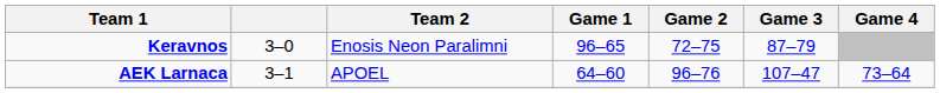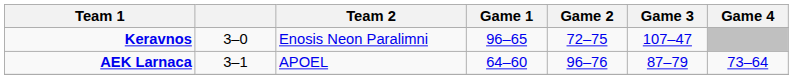 <table class=wikitable style="text-align:center">
 <tr>
 <th width=200>Team 1</th>
 <th width=80></th>
 <th width=200>Team 2</th>
 <th width=80>Game 1</th>
 <th width=80>Game 2</th>
 <th width=80>Game 3</th>
 <th width=80>Game 4</th>
 </tr>
 <tr>
 <td align=right><strong><a href='#'>Keravnos</a></strong></td>
 <td>3–0</td>
 <td align=left><a href='#'>Enosis Neon Paralimni</a></td>
 <td><a href='#'>96–65</a></td>
 <td><a href='#'>72–75</a></td>
-<td><a href='#'>87–79</a></td>
+<td><a href='#'>107–47</a></td>
 <td bgcolor=#C0C0C0></td>
 </tr>
 <tr>
 <td align=right><strong><a href='#'>AEK Larnaca</a></strong></td>
 <td>3–1</td>
 <td align=left><a href='#'>APOEL</a></td>
 <td><a href='#'>64–60</a></td>
 <td><a href='#'>96–76</a></td>
-<td><a href='#'>107–47</a></td>
+<td><a href='#'>87–79</a></td>
 <td><a href='#'>73–64</a></td>
 </tr>
 <tr>
 </tr>
 </table>
